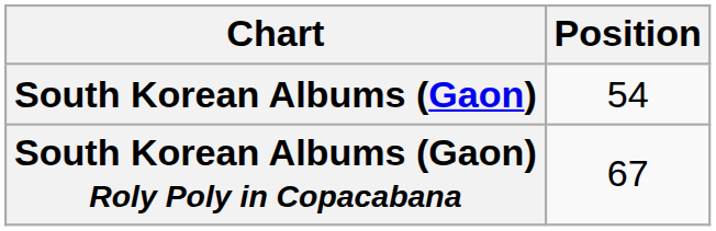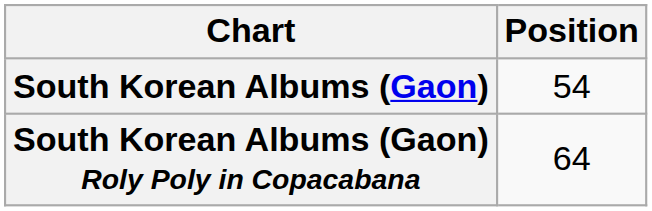 <table class="wikitable sortable plainrowheaders">
 <tr>
 <th>Chart</th>
 <th>Position</th>
 </tr>
 <tr>
 <th scope="row">South Korean Albums (<a href='#'>Gaon</a>)</th>
 <td style="text-align:center;">54</td>
 </tr>
 <tr>
 <th scope="row">South Korean Albums (Gaon)<br><small><em>Roly Poly in Copacabana</em></small></th>
-<td align="center">67</td>
+<td align="center">64</td>
 </tr>
 </table>
